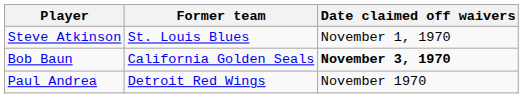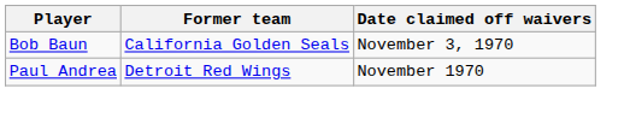 <table class="wikitable">
 <tr>
 <th>Player</th>
 <th>Former team</th>
 <th>Date claimed off waivers</th>
 </tr>
 <tr>
-<td><a href='#'>Steve Atkinson</a></td>
-<td><a href='#'>St. Louis Blues</a></td>
-<td>November 1, 1970</td>
-</tr>
-<tr>
 <td><a href='#'>Bob Baun</a></td>
 <td><a href='#'>California Golden Seals</a></td>
-<td><strong>November 3, 1970</strong></td>
+<td>November 3, 1970</td>
 </tr>
 <tr>
 <td><a href='#'>Paul Andrea</a></td>
 <td><a href='#'>Detroit Red Wings</a></td>
 <td>November 1970</td>
 </tr>
 </table>
